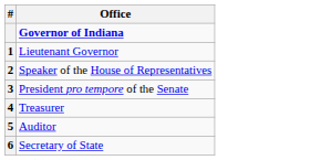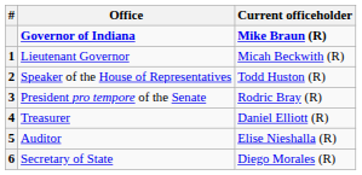 <table class=wikitable>
 <tr>
 <th>#</th>
 <th>Office</th>
+<th>Current officeholder</th>
 </tr>
 <tr>
 <th></th>
 <td><strong><a href='#'>Governor of Indiana</a></strong></td>
+<td><strong><a href='#'>Mike Braun</a> (R)</strong></td>
 </tr>
 <tr>
 <th>1</th>
 <td><a href='#'>Lieutenant Governor</a></td>
+<td><a href='#'>Micah Beckwith</a> (R)</td>
 </tr>
 <tr>
 <th>2</th>
 <td><a href='#'>Speaker</a> of the <a href='#'>House of Representatives</a></td>
+<td><a href='#'>Todd Huston</a> (R)</td>
 </tr>
 <tr>
 <th>3</th>
 <td><a href='#'>President <em>pro tempore</em></a> of the <a href='#'>Senate</a></td>
+<td><a href='#'>Rodric Bray</a> (R)</td>
 </tr>
 <tr>
 <th>4</th>
 <td><a href='#'>Treasurer</a></td>
+<td><a href='#'>Daniel Elliott</a> (R)</td>
 </tr>
 <tr>
 <th>5</th>
 <td><a href='#'>Auditor</a></td>
+<td><a href='#'>Elise Nieshalla</a> (R)</td>
 </tr>
 <tr>
 <th>6</th>
 <td><a href='#'>Secretary of State</a></td>
+<td><a href='#'>Diego Morales</a> (R)</td>
 </tr>
 </table>
